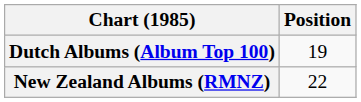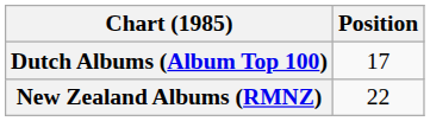 <table class="wikitable sortable plainrowheaders">
 <tr>
 <th>Chart (1985)</th>
 <th>Position</th>
 </tr>
 <tr>
 <th scope="row">Dutch Albums (<a href='#'>Album Top 100</a>)</th>
-<td style="text-align:center;">19</td>
+<td style="text-align:center;">17</td>
 </tr>
 <tr>
 <th scope="row">New Zealand Albums (<a href='#'>RMNZ</a>)</th>
 <td style="text-align:center;">22</td>
 </tr>
 </table>
